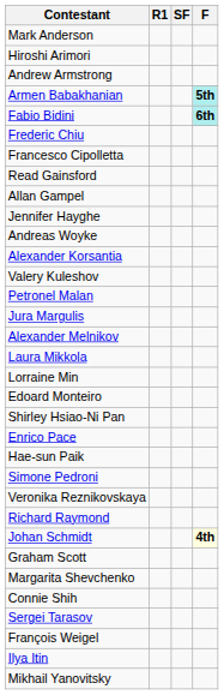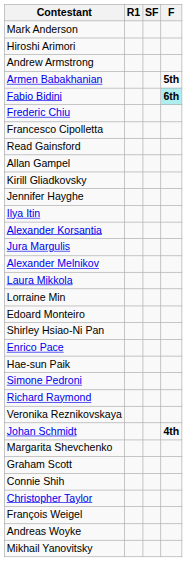 <table class="wikitable">
 <tr>
 <th>Contestant</th>
 <th>R1</th>
 <th>SF</th>
 <th>F</th>
 </tr>
 <tr>
 <td> Mark Anderson</td>
 <td></td>
 <td></td>
 <td></td>
 </tr>
 <tr>
 <td> Hiroshi Arimori</td>
 <td></td>
 <td></td>
 <td></td>
 </tr>
 <tr>
 <td> Andrew Armstrong</td>
 <td></td>
 <td></td>
 <td></td>
 </tr>
 <tr>
 <td> <a href='#'>Armen Babakhanian</a></td>
 <td></td>
 <td></td>
-<td style="background: paleturquoise;"><strong>5th</strong></td>
+<td><strong>5th</strong></td>
 </tr>
 <tr>
 <td> <a href='#'>Fabio Bidini</a></td>
 <td></td>
 <td></td>
 <td style="background: paleturquoise;"><strong>6th</strong></td>
 </tr>
 <tr>
 <td> <a href='#'>Frederic Chiu</a></td>
 <td></td>
 <td></td>
 <td></td>
 </tr>
 <tr>
 <td> Francesco Cipolletta</td>
 <td></td>
 <td></td>
 <td></td>
 </tr>
 <tr>
 <td> Read Gainsford</td>
 <td></td>
 <td></td>
 <td></td>
 </tr>
 <tr>
 <td> Allan Gampel</td>
 <td></td>
 <td></td>
 <td></td>
 </tr>
 <tr>
+<td> Kirill Gliadkovsky</td>
+<td></td>
+<td></td>
+<td></td>
+</tr>
+<tr>
 <td> Jennifer Hayghe</td>
 <td></td>
 <td></td>
 <td></td>
 </tr>
 <tr>
-<td> Andreas Woyke</td>
+<td> <a href='#'>Ilya Itin</a></td>
 <td></td>
 <td></td>
 <td></td>
 </tr>
 <tr>
 <td> <a href='#'>Alexander Korsantia</a></td>
-<td></td>
-<td></td>
-<td></td>
-</tr>
-<tr>
-<td> Valery Kuleshov</td>
-<td></td>
-<td></td>
-<td></td>
-</tr>
-<tr>
-<td> <a href='#'>Petronel Malan</a></td>
 <td></td>
 <td></td>
 <td></td>
 </tr>
 <tr>
 <td> <a href='#'>Jura Margulis</a></td>
 <td></td>
 <td></td>
 <td></td>
 </tr>
 <tr>
 <td> <a href='#'>Alexander Melnikov</a></td>
 <td></td>
 <td></td>
 <td></td>
 </tr>
 <tr>
 <td> <a href='#'>Laura Mikkola</a></td>
 <td></td>
 <td></td>
 <td></td>
 </tr>
 <tr>
 <td> Lorraine Min</td>
 <td></td>
 <td></td>
 <td></td>
 </tr>
 <tr>
 <td> Edoard Monteiro</td>
 <td></td>
 <td></td>
 <td></td>
 </tr>
 <tr>
 <td> Shirley Hsiao-Ni Pan</td>
 <td></td>
 <td></td>
 <td></td>
 </tr>
 <tr>
 <td> <a href='#'>Enrico Pace</a></td>
 <td></td>
 <td></td>
 <td></td>
 </tr>
 <tr>
 <td> Hae-sun Paik</td>
 <td></td>
 <td></td>
 <td></td>
 </tr>
 <tr>
 <td> <a href='#'>Simone Pedroni</a></td>
 <td></td>
 <td></td>
 <td></td>
 </tr>
 <tr>
-<td> Veronika Reznikovskaya</td>
+<td> <a href='#'>Richard Raymond</a></td>
 <td></td>
 <td></td>
 <td></td>
 </tr>
 <tr>
-<td> <a href='#'>Richard Raymond</a></td>
+<td> Veronika Reznikovskaya</td>
 <td></td>
 <td></td>
 <td></td>
 </tr>
 <tr>
 <td> <a href='#'>Johan Schmidt</a></td>
 <td></td>
 <td></td>
-<td style="background: lightyellow;"><strong>4th</strong></td>
+<td><strong>4th</strong></td>
 </tr>
 <tr>
-<td> Graham Scott</td>
+<td> Margarita Shevchenko</td>
 <td></td>
 <td></td>
 <td></td>
 </tr>
 <tr>
-<td> Margarita Shevchenko</td>
+<td> Graham Scott</td>
 <td></td>
 <td></td>
 <td></td>
 </tr>
 <tr>
 <td> Connie Shih</td>
 <td></td>
 <td></td>
 <td></td>
 </tr>
 <tr>
-<td> <a href='#'>Sergei Tarasov</a></td>
+<td> <a href='#'>Christopher Taylor</a></td>
 <td></td>
 <td></td>
 <td></td>
 </tr>
 <tr>
 <td> François Weigel</td>
 <td></td>
 <td></td>
 <td></td>
 </tr>
 <tr>
-<td> <a href='#'>Ilya Itin</a></td>
+<td> Andreas Woyke</td>
 <td></td>
 <td></td>
 <td></td>
 </tr>
 <tr>
 <td> Mikhail Yanovitsky</td>
 <td></td>
 <td></td>
 <td></td>
 </tr>
 </table>
